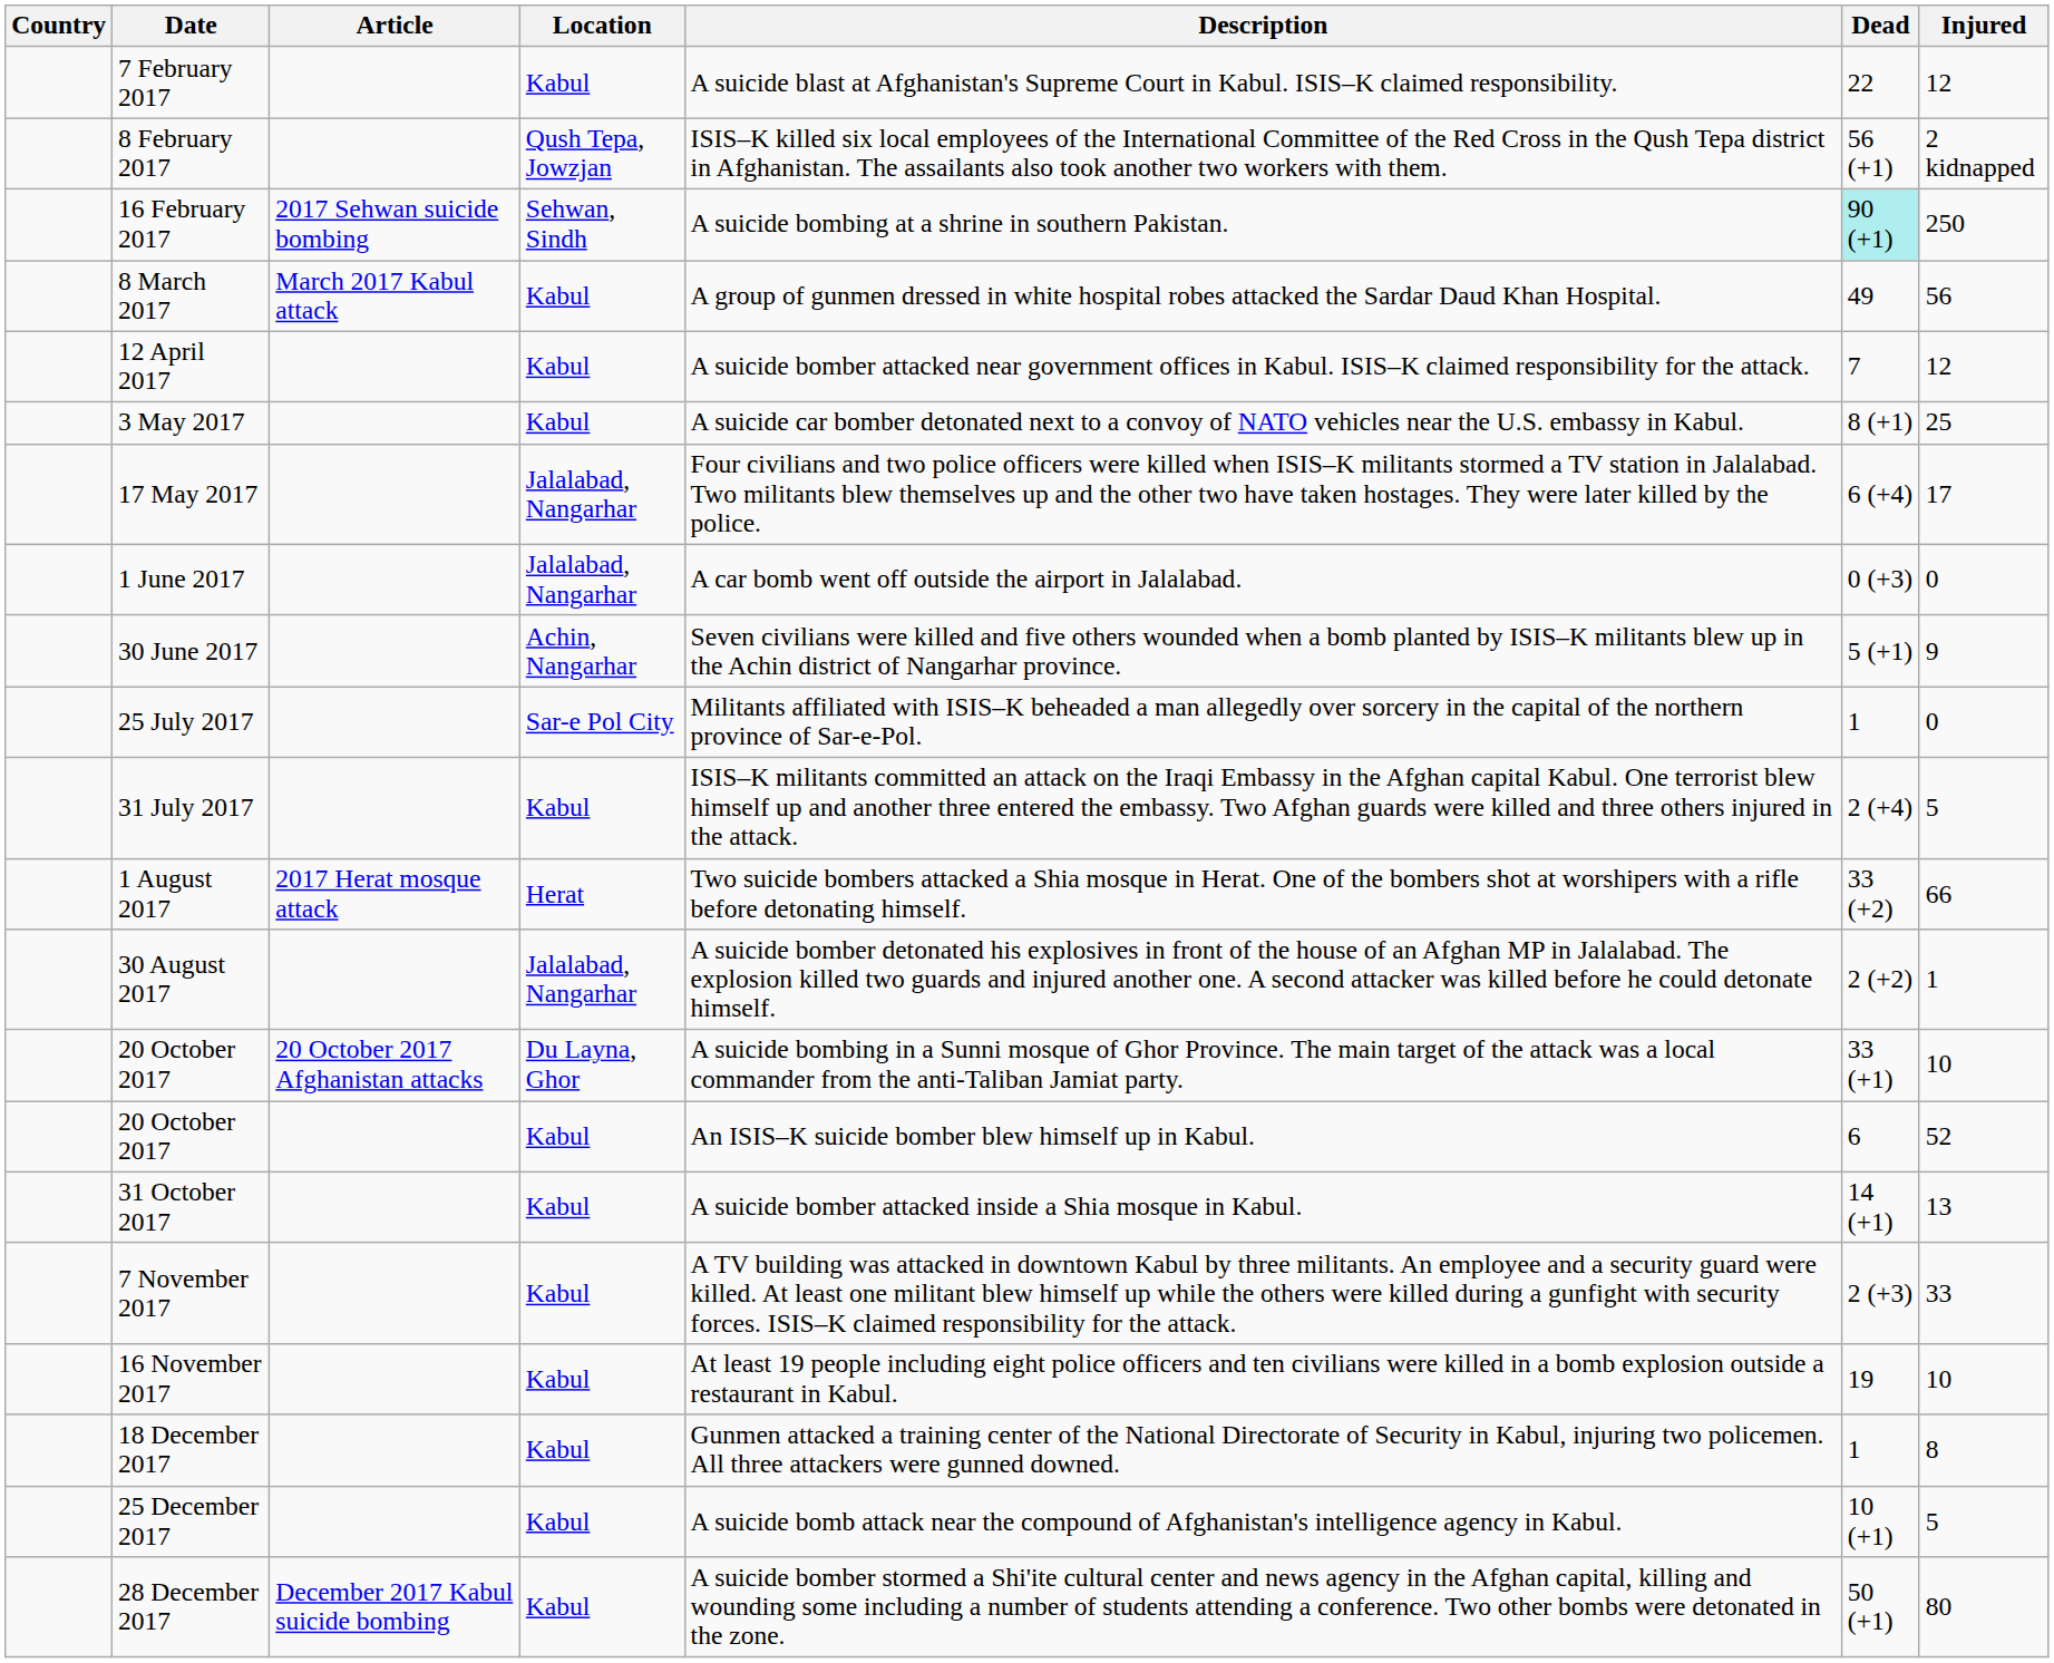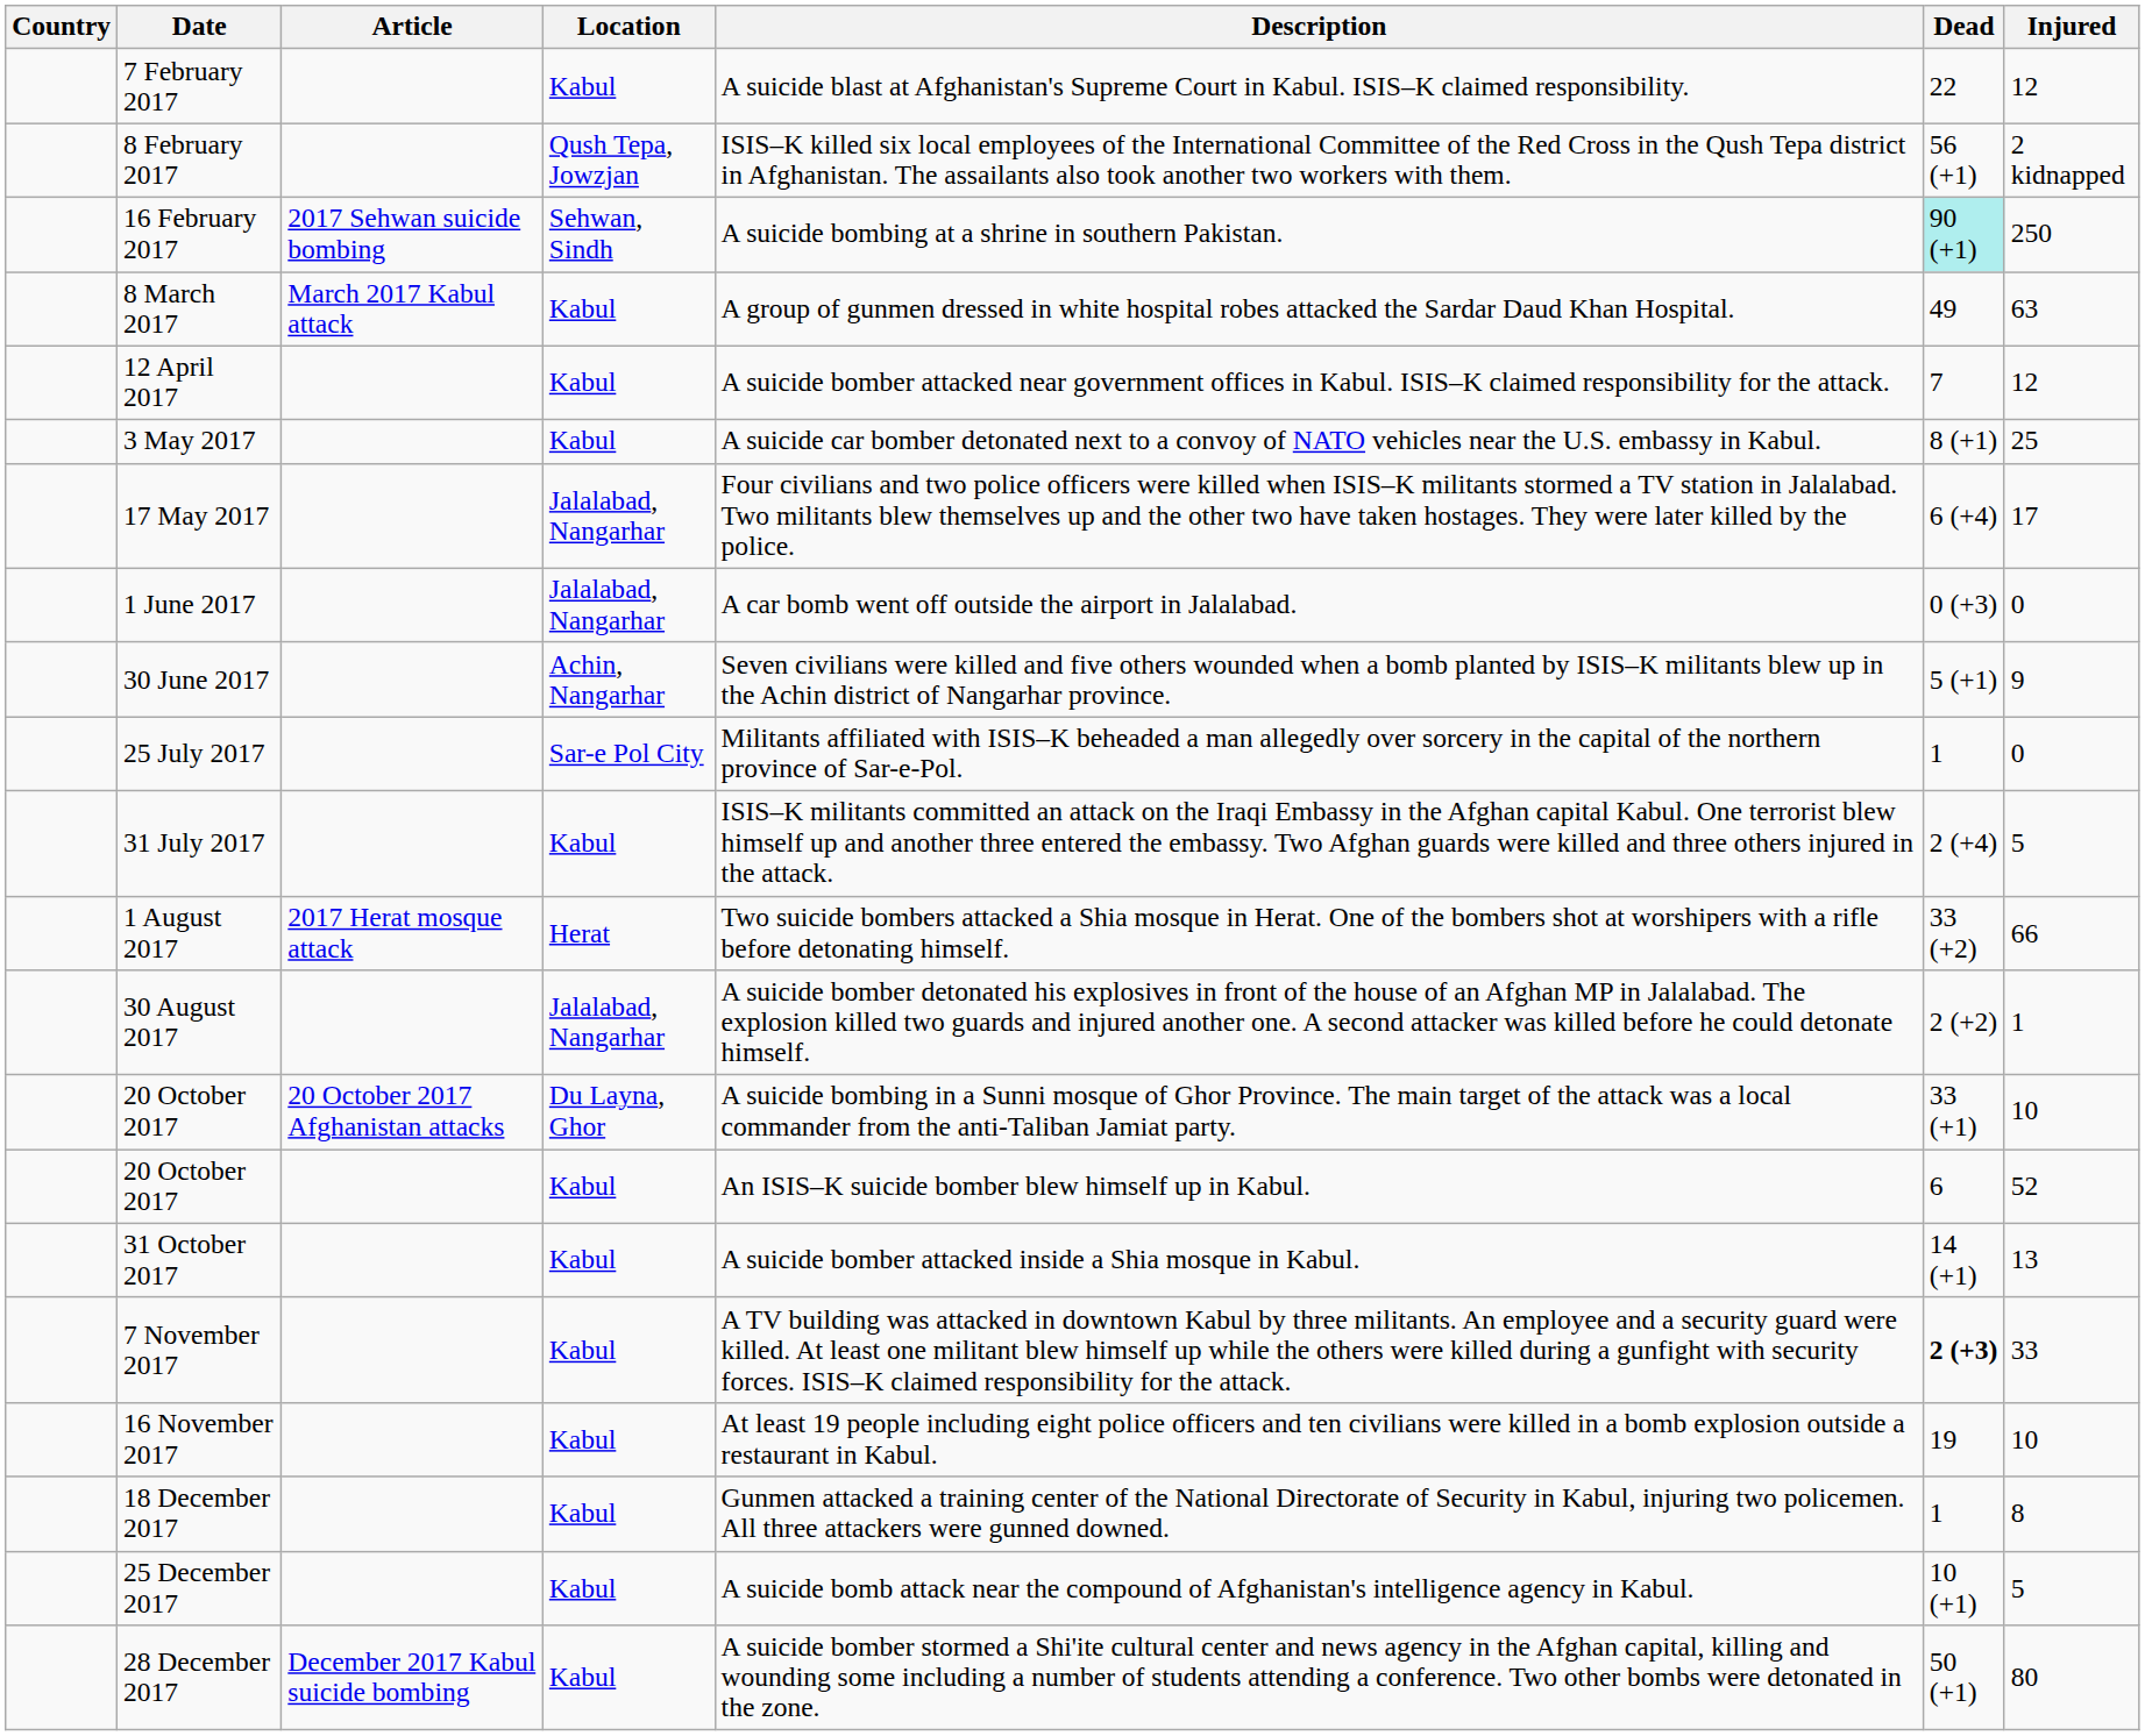 <table class="wikitable sortable mw-collapsible">
 <tr>
 <th>Country</th>
 <th>Date</th>
 <th>Article</th>
 <th>Location</th>
 <th class="unsortable">Description</th>
 <th data-sort-type="number">Dead</th>
 <th data-sort-type="number">Injured</th>
 </tr>
 <tr>
 <td></td>
 <td>7 February 2017</td>
 <td></td>
 <td><a href='#'>Kabul</a></td>
 <td>A suicide blast at Afghanistan's Supreme Court in Kabul. ISIS–K claimed responsibility.</td>
 <td>22</td>
 <td>12</td>
 </tr>
 <tr>
 <td></td>
 <td>8 February 2017</td>
 <td></td>
 <td><a href='#'>Qush Tepa</a>, <a href='#'>Jowzjan</a></td>
 <td>ISIS–K killed six local employees of the International Committee of the Red Cross in the Qush Tepa district in Afghanistan. The assailants also took another two workers with them.</td>
 <td>56 (+1)</td>
 <td>2 kidnapped</td>
 </tr>
 <tr>
 <td></td>
 <td>16 February 2017</td>
 <td><a href='#'>2017 Sehwan suicide bombing</a></td>
 <td><a href='#'>Sehwan</a>, <a href='#'>Sindh</a></td>
 <td>A suicide bombing at a shrine in southern Pakistan.</td>
 <td style="background: paleturquoise;">90 (+1)</td>
 <td>250</td>
 </tr>
 <tr>
 <td></td>
 <td>8 March 2017</td>
 <td><a href='#'>March 2017 Kabul attack</a></td>
 <td><a href='#'>Kabul</a></td>
 <td>A group of gunmen dressed in white hospital robes attacked the Sardar Daud Khan Hospital.</td>
 <td>49</td>
-<td>56</td>
+<td>63</td>
 </tr>
 <tr>
 <td></td>
 <td>12 April 2017</td>
 <td></td>
 <td><a href='#'>Kabul</a></td>
 <td>A suicide bomber attacked near government offices in Kabul. ISIS–K claimed responsibility for the attack.</td>
 <td>7</td>
 <td>12</td>
 </tr>
 <tr>
 <td></td>
 <td>3 May 2017</td>
 <td></td>
 <td><a href='#'>Kabul</a></td>
 <td>A suicide car bomber detonated next to a convoy of <a href='#'>NATO</a> vehicles near the U.S. embassy in Kabul.</td>
 <td>8 (+1)</td>
 <td>25</td>
 </tr>
 <tr>
 <td></td>
 <td>17 May 2017</td>
 <td></td>
 <td><a href='#'>Jalalabad</a>, <a href='#'>Nangarhar</a></td>
 <td>Four civilians and two police officers were killed when ISIS–K militants stormed a TV station in Jalalabad. Two militants blew themselves up and the other two have taken hostages. They were later killed by the police.</td>
 <td>6 (+4)</td>
 <td>17</td>
 </tr>
 <tr>
 <td></td>
 <td>1 June 2017</td>
 <td></td>
 <td><a href='#'>Jalalabad</a>, <a href='#'>Nangarhar</a></td>
 <td>A car bomb went off outside the airport in Jalalabad.</td>
 <td>0 (+3)</td>
 <td>0</td>
 </tr>
 <tr>
 <td></td>
 <td>30 June 2017</td>
 <td></td>
 <td><a href='#'>Achin</a>, <a href='#'>Nangarhar</a></td>
 <td>Seven civilians were killed and five others wounded when a bomb planted by ISIS–K militants blew up in the Achin district of Nangarhar province.</td>
 <td>5 (+1)</td>
 <td>9</td>
 </tr>
 <tr>
 <td></td>
 <td>25 July 2017</td>
 <td></td>
 <td><a href='#'>Sar-e Pol City</a></td>
 <td>Militants affiliated with ISIS–K beheaded a man allegedly over sorcery in the capital of the northern province of Sar-e-Pol.</td>
 <td>1</td>
 <td>0</td>
 </tr>
 <tr>
 <td></td>
 <td>31 July 2017</td>
 <td></td>
 <td><a href='#'>Kabul</a></td>
 <td>ISIS–K militants committed an attack on the Iraqi Embassy in the Afghan capital Kabul. One terrorist blew himself up and another three entered the embassy. Two Afghan guards were killed and three others injured in the attack.</td>
 <td>2 (+4)</td>
 <td>5</td>
 </tr>
 <tr>
 <td></td>
 <td>1 August 2017</td>
 <td><a href='#'>2017 Herat mosque attack</a></td>
 <td><a href='#'>Herat</a></td>
 <td>Two suicide bombers attacked a Shia mosque in Herat. One of the bombers shot at worshipers with a rifle before detonating himself.</td>
 <td>33 (+2)</td>
 <td>66</td>
 </tr>
 <tr>
 <td></td>
 <td>30 August 2017</td>
 <td></td>
 <td><a href='#'>Jalalabad</a>, <a href='#'>Nangarhar</a></td>
 <td>A suicide bomber detonated his explosives in front of the house of an Afghan MP in Jalalabad. The explosion killed two guards and injured another one. A second attacker was killed before he could detonate himself.</td>
 <td>2 (+2)</td>
 <td>1</td>
 </tr>
 <tr>
 <td></td>
 <td>20 October 2017</td>
 <td><a href='#'>20 October 2017 Afghanistan attacks</a></td>
 <td><a href='#'>Du Layna</a>, <a href='#'>Ghor</a></td>
 <td>A suicide bombing in a Sunni mosque of Ghor Province. The main target of the attack was a local commander from the anti-Taliban Jamiat party.</td>
 <td>33 (+1)</td>
 <td>10</td>
 </tr>
 <tr>
 <td></td>
 <td>20 October 2017</td>
 <td></td>
 <td><a href='#'>Kabul</a></td>
 <td>An ISIS–K suicide bomber blew himself up in Kabul.</td>
 <td>6</td>
 <td>52</td>
 </tr>
 <tr>
 <td></td>
 <td>31 October 2017</td>
 <td></td>
 <td><a href='#'>Kabul</a></td>
 <td>A suicide bomber attacked inside a Shia mosque in Kabul.</td>
 <td>14 (+1)</td>
 <td>13</td>
 </tr>
 <tr>
 <td></td>
 <td>7 November 2017</td>
 <td></td>
 <td><a href='#'>Kabul</a></td>
 <td>A TV building was attacked in downtown Kabul by three militants. An employee and a security guard were killed. At least one militant blew himself up while the others were killed during a gunfight with security forces. ISIS–K claimed responsibility for the attack.</td>
-<td>2 (+3)</td>
+<td><strong>2 (+3)</strong></td>
 <td>33</td>
 </tr>
 <tr>
 <td></td>
 <td>16 November 2017</td>
 <td></td>
 <td><a href='#'>Kabul</a></td>
 <td>At least 19 people including eight police officers and ten civilians were killed in a bomb explosion outside a restaurant in Kabul.</td>
 <td>19</td>
 <td>10</td>
 </tr>
 <tr>
 <td></td>
 <td>18 December 2017</td>
 <td></td>
 <td><a href='#'>Kabul</a></td>
 <td>Gunmen attacked a training center of the National Directorate of Security in Kabul, injuring two policemen. All three attackers were gunned downed.</td>
 <td>1</td>
 <td>8</td>
 </tr>
 <tr>
 <td></td>
 <td>25 December 2017</td>
 <td></td>
 <td><a href='#'>Kabul</a></td>
 <td>A suicide bomb attack near the compound of Afghanistan's intelligence agency in Kabul.</td>
 <td>10 (+1)</td>
 <td>5</td>
 </tr>
 <tr>
 <td></td>
 <td>28 December 2017</td>
 <td><a href='#'>December 2017 Kabul suicide bombing</a></td>
 <td><a href='#'>Kabul</a></td>
 <td>A suicide bomber stormed a Shi'ite cultural center and news agency in the Afghan capital, killing and wounding some including a number of students attending a conference. Two other bombs were detonated in the zone.</td>
 <td>50 (+1)</td>
 <td>80</td>
 </tr>
 </table>
